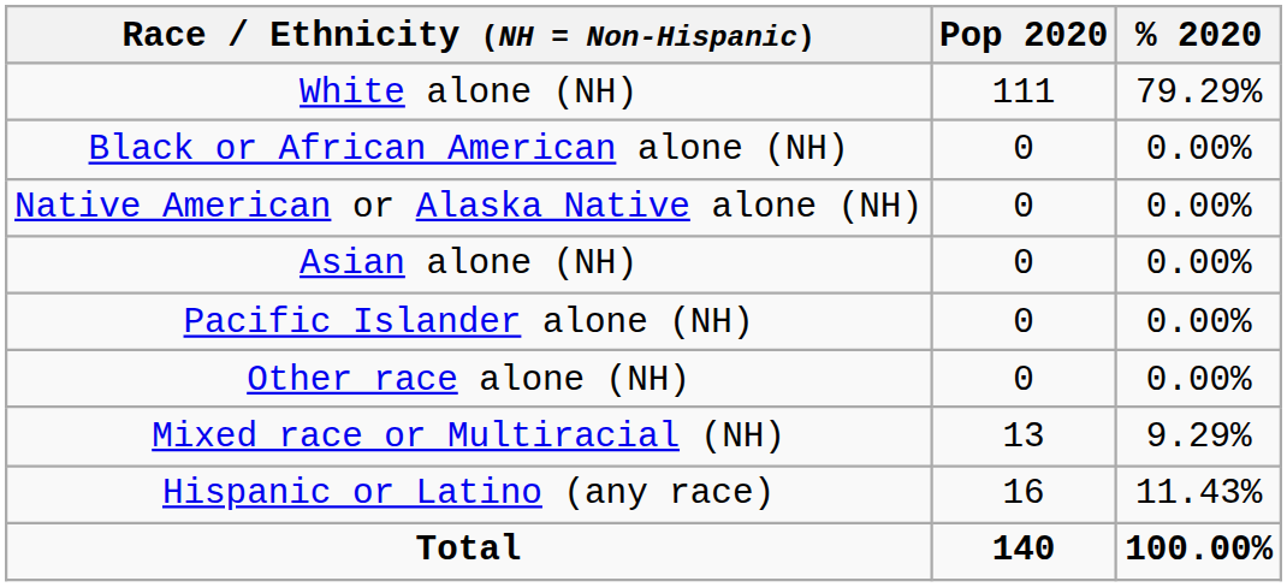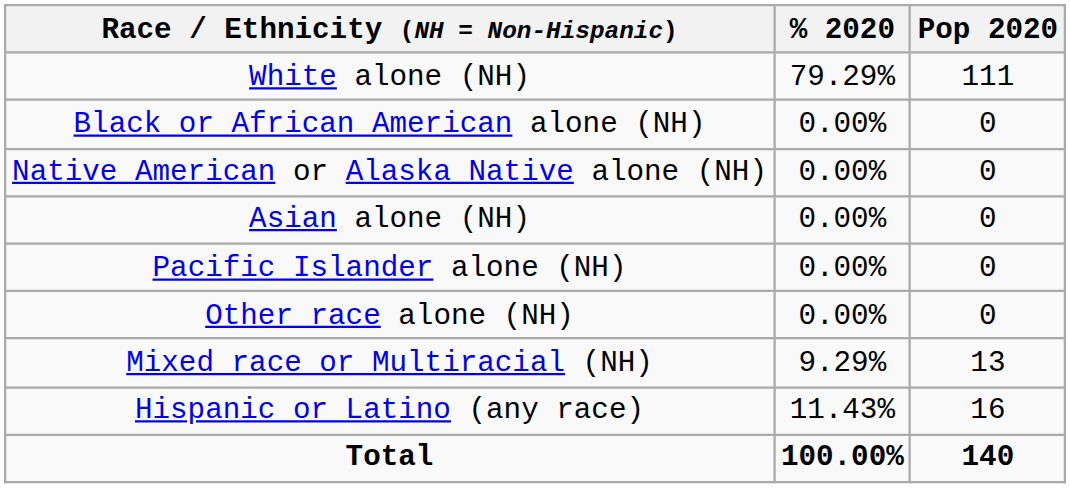 <table class="wikitable" style="text-align:center;">
 <tr>
 <th>Race / Ethnicity <small>(<em>NH = Non-Hispanic</em>)</small></th>
+<th>% 2020</th>
 <th>Pop 2020</th>
-<th>% 2020</th>
 </tr>
 <tr>
 <td><a href='#'>White</a> alone (NH)</td>
+<td>79.29%</td>
 <td>111</td>
-<td>79.29%</td>
 </tr>
 <tr>
 <td><a href='#'>Black or African American</a> alone (NH)</td>
+<td>0.00%</td>
 <td>0</td>
-<td>0.00%</td>
 </tr>
 <tr>
 <td><a href='#'>Native American</a> or <a href='#'>Alaska Native</a> alone (NH)</td>
+<td>0.00%</td>
 <td>0</td>
-<td>0.00%</td>
 </tr>
 <tr>
 <td><a href='#'>Asian</a> alone (NH)</td>
+<td>0.00%</td>
 <td>0</td>
-<td>0.00%</td>
 </tr>
 <tr>
 <td><a href='#'>Pacific Islander</a> alone (NH)</td>
+<td>0.00%</td>
 <td>0</td>
-<td>0.00%</td>
 </tr>
 <tr>
 <td><a href='#'>Other race</a> alone (NH)</td>
+<td>0.00%</td>
 <td>0</td>
-<td>0.00%</td>
 </tr>
 <tr>
 <td><a href='#'>Mixed race or Multiracial</a> (NH)</td>
+<td>9.29%</td>
 <td>13</td>
-<td>9.29%</td>
 </tr>
 <tr>
 <td><a href='#'>Hispanic or Latino</a> (any race)</td>
+<td>11.43%</td>
 <td>16</td>
-<td>11.43%</td>
 </tr>
 <tr>
 <td><strong>Total</strong></td>
+<td><strong>100.00%</strong></td>
 <td><strong>140</strong></td>
-<td><strong>100.00%</strong></td>
 </tr>
 </table>
